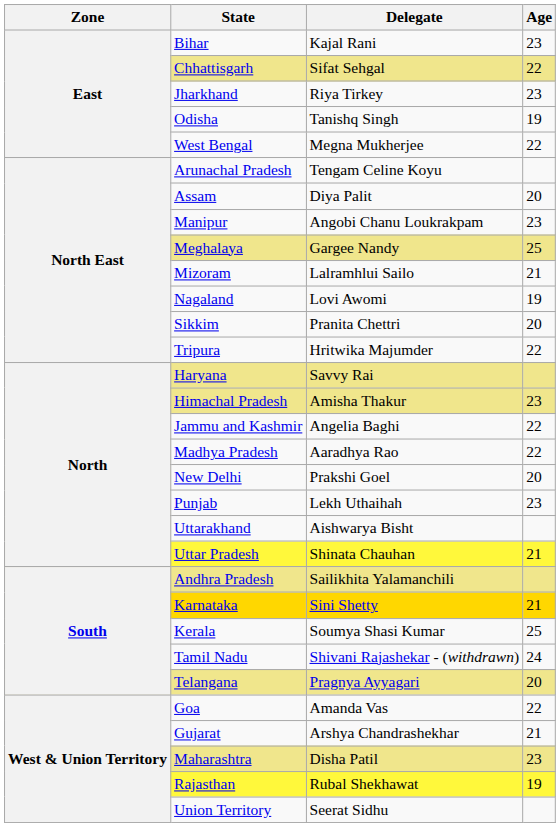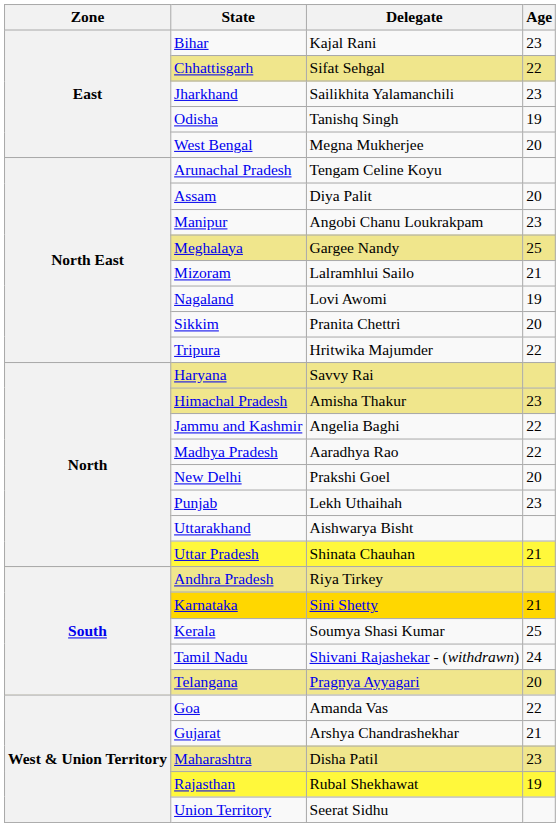 <table class="wikitable sortable" style="font-size: 95%;">
 <tr>
 <th>Zone</th>
 <th>State</th>
 <th>Delegate</th>
 <th>Age</th>
 </tr>
 <tr>
 <th rowspan=5>East</th>
 <td><a href='#'>Bihar</a></td>
 <td>Kajal Rani</td>
 <td>23</td>
 </tr>
 <tr style="background-color:khaki">
 <td><a href='#'>Chhattisgarh</a></td>
 <td>Sifat Sehgal</td>
 <td>22</td>
 </tr>
 <tr>
 <td><a href='#'>Jharkhand</a></td>
-<td>Riya Tirkey</td>
+<td>Sailikhita Yalamanchili</td>
 <td>23</td>
 </tr>
 <tr>
 <td><a href='#'>Odisha</a></td>
 <td>Tanishq Singh</td>
 <td>19</td>
 </tr>
 <tr>
 <td><a href='#'>West Bengal</a></td>
 <td>Megna Mukherjee</td>
-<td>22</td>
+<td>20</td>
 </tr>
 <tr>
 <th rowspan=8>North East</th>
 <td><a href='#'>Arunachal Pradesh</a></td>
 <td>Tengam Celine Koyu</td>
 <td></td>
 </tr>
 <tr>
 <td><a href='#'>Assam</a></td>
 <td>Diya Palit</td>
 <td>20</td>
 </tr>
 <tr>
 <td><a href='#'>Manipur</a></td>
 <td>Angobi Chanu Loukrakpam</td>
 <td>23</td>
 </tr>
 <tr style="background-color:khaki">
 <td><a href='#'>Meghalaya</a></td>
 <td>Gargee Nandy</td>
 <td>25</td>
 </tr>
 <tr>
 <td><a href='#'>Mizoram</a></td>
 <td>Lalramhlui Sailo</td>
 <td>21</td>
 </tr>
 <tr>
 <td><a href='#'>Nagaland</a></td>
 <td>Lovi Awomi</td>
 <td>19</td>
 </tr>
 <tr>
 <td><a href='#'>Sikkim</a></td>
 <td>Pranita Chettri</td>
 <td>20</td>
 </tr>
 <tr>
 <td><a href='#'>Tripura</a></td>
 <td>Hritwika Majumder</td>
 <td>22</td>
 </tr>
 <tr style="background-color:khaki">
 <th rowspan=8>North</th>
 <td><a href='#'>Haryana</a></td>
 <td>Savvy Rai</td>
 <td></td>
 </tr>
 <tr style="background-color:khaki">
 <td><a href='#'>Himachal Pradesh</a></td>
 <td>Amisha Thakur</td>
 <td>23</td>
 </tr>
 <tr>
 <td><a href='#'>Jammu and Kashmir</a></td>
 <td>Angelia Baghi</td>
 <td>22</td>
 </tr>
 <tr>
 <td><a href='#'>Madhya Pradesh</a></td>
 <td>Aaradhya Rao</td>
 <td>22</td>
 </tr>
 <tr>
 <td><a href='#'>New Delhi</a></td>
 <td>Prakshi Goel</td>
 <td>20</td>
 </tr>
 <tr>
 <td><a href='#'>Punjab</a></td>
 <td>Lekh Uthaihah</td>
 <td>23</td>
 </tr>
 <tr>
 <td><a href='#'>Uttarakhand</a></td>
 <td>Aishwarya Bisht</td>
 <td></td>
 </tr>
 <tr style="background-color:#FFF83B">
 <td><a href='#'>Uttar Pradesh</a></td>
 <td>Shinata Chauhan</td>
 <td>21</td>
 </tr>
 <tr style="background-color:khaki">
 <th rowspan=5><a href='#'>South</a></th>
 <td><a href='#'>Andhra Pradesh</a></td>
-<td>Sailikhita Yalamanchili</td>
+<td>Riya Tirkey</td>
 <td></td>
 </tr>
 <tr style="background-color:Gold">
 <td><a href='#'>Karnataka</a></td>
 <td><a href='#'>Sini Shetty</a></td>
 <td>21</td>
 </tr>
 <tr>
 <td><a href='#'>Kerala</a></td>
 <td>Soumya Shasi Kumar</td>
 <td>25</td>
 </tr>
 <tr>
 <td><a href='#'>Tamil Nadu</a></td>
 <td><a href='#'>Shivani Rajashekar</a> - (<em>withdrawn</em>)</td>
 <td>24</td>
 </tr>
 <tr style="background-color:khaki">
 <td><a href='#'>Telangana</a></td>
 <td><a href='#'>Pragnya Ayyagari</a></td>
 <td>20</td>
 </tr>
 <tr>
 <th rowspan=5>West & Union Territory</th>
 <td><a href='#'>Goa</a></td>
 <td>Amanda Vas</td>
 <td>22</td>
 </tr>
 <tr>
 <td><a href='#'>Gujarat</a></td>
 <td>Arshya Chandrashekhar</td>
 <td>21</td>
 </tr>
 <tr style="background-color:khaki">
 <td><a href='#'>Maharashtra</a></td>
 <td>Disha Patil</td>
 <td>23</td>
 </tr>
 <tr style="background-color:#FFF83B">
 <td><a href='#'>Rajasthan</a></td>
 <td>Rubal Shekhawat</td>
 <td>19</td>
 </tr>
 <tr>
 <td><a href='#'>Union Territory</a></td>
 <td>Seerat Sidhu</td>
 <td></td>
 </tr>
 </table>
